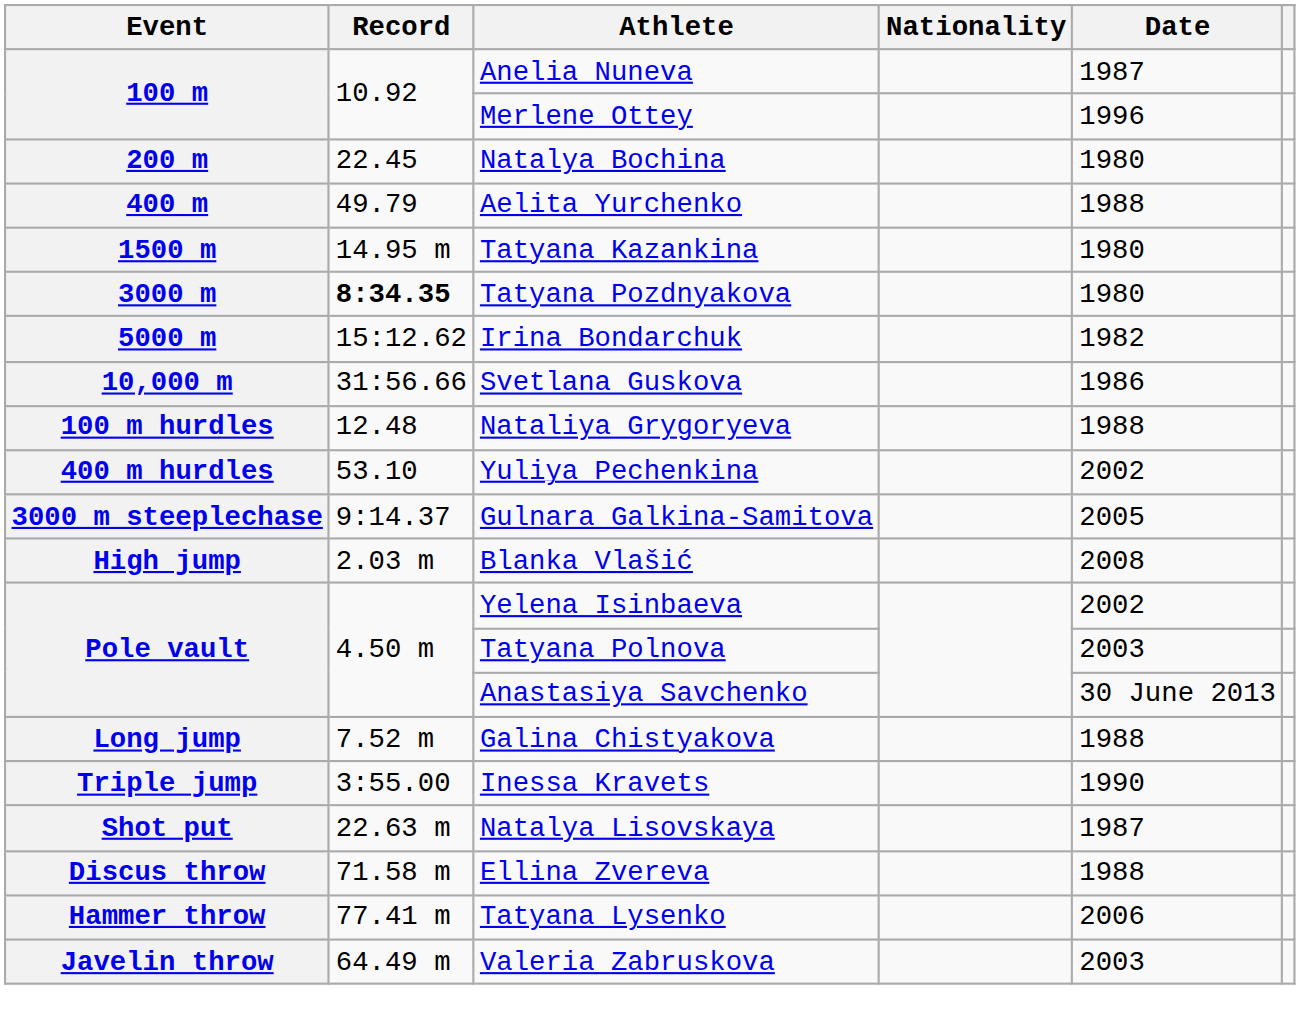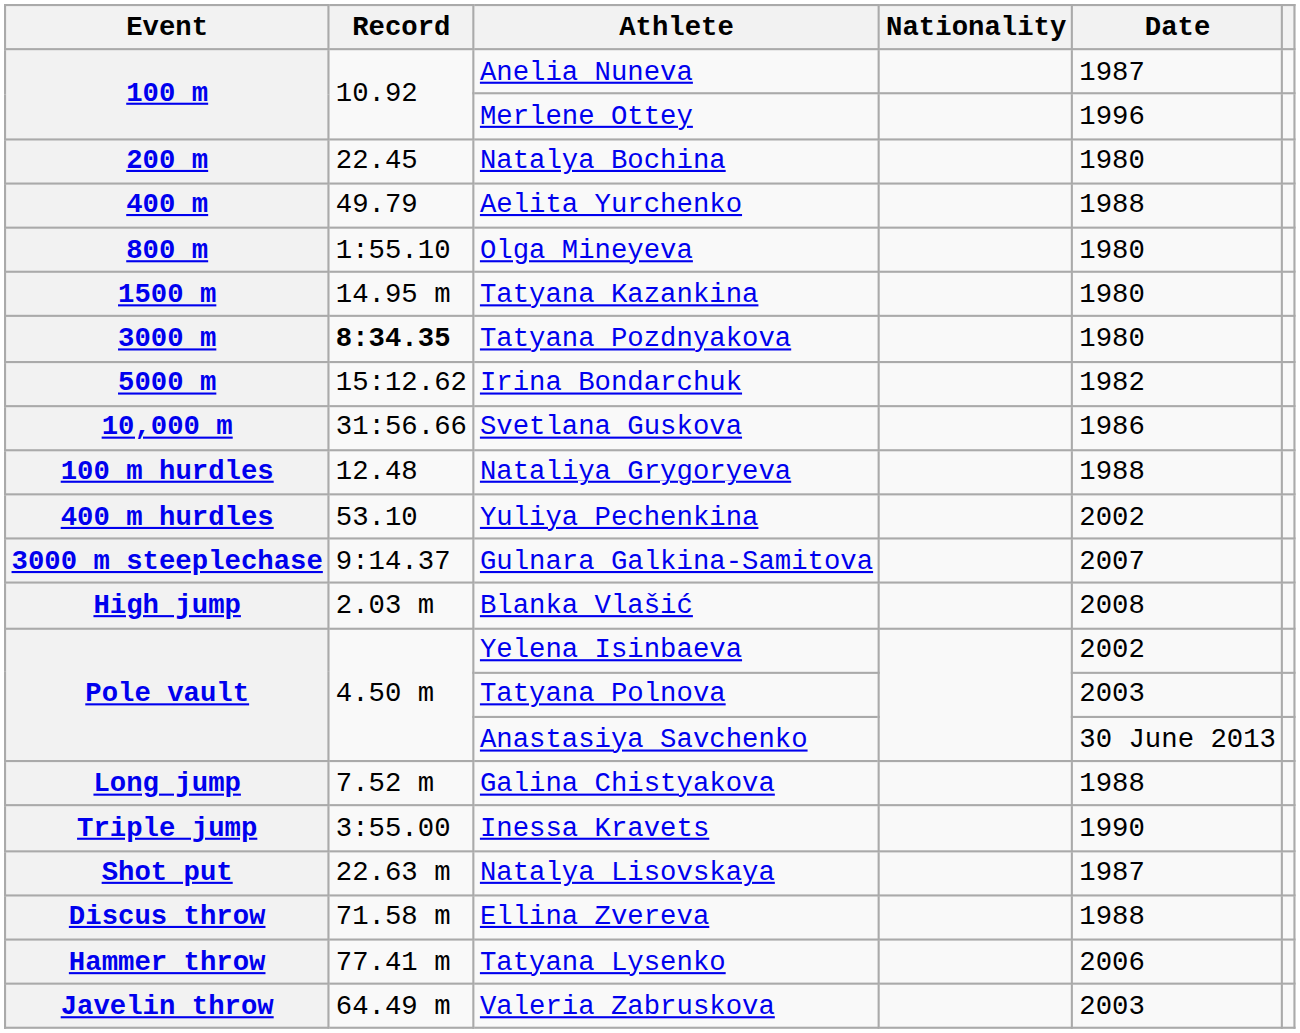 <table class="wikitable plainrowheaders sticky-header">
 <tr>
 <th scope="col">Event</th>
 <th scope="col">Record</th>
 <th scope="col">Athlete</th>
 <th scope="col">Nationality</th>
 <th scope="col">Date</th>
 <th scope="col"></th>
 </tr>
 <tr>
 <th scope="rowgroup" rowspan="2"><a href='#'>100 m</a></th>
 <td rowspan="2">10.92</td>
 <td><a href='#'>Anelia Nuneva</a></td>
 <td></td>
 <td>1987</td>
 <td></td>
 </tr>
 <tr>
 <td><a href='#'>Merlene Ottey</a></td>
 <td></td>
 <td>1996</td>
 <td></td>
 </tr>
 <tr>
 <th scope="row"><a href='#'>200 m</a></th>
 <td>22.45</td>
 <td><a href='#'>Natalya Bochina</a></td>
 <td></td>
 <td>1980</td>
 <td></td>
 </tr>
 <tr>
 <th scope="row"><a href='#'>400 m</a></th>
 <td>49.79</td>
 <td><a href='#'>Aelita Yurchenko</a></td>
 <td></td>
 <td>1988</td>
+<td></td>
+</tr>
+<tr>
+<th scope="row"><a href='#'>800 m</a></th>
+<td>1:55.10</td>
+<td><a href='#'>Olga Mineyeva</a></td>
+<td></td>
+<td>1980</td>
 <td></td>
 </tr>
 <tr>
 <th scope="row"><a href='#'>1500 m</a></th>
 <td>14.95 m</td>
 <td><a href='#'>Tatyana Kazankina</a></td>
 <td></td>
 <td>1980</td>
 <td></td>
 </tr>
 <tr>
 <th scope="row"><a href='#'>3000 m</a></th>
 <td><strong>8:34.35</strong></td>
 <td><a href='#'>Tatyana Pozdnyakova</a></td>
 <td></td>
 <td>1980</td>
 <td></td>
 </tr>
 <tr>
 <th scope="row"><a href='#'>5000 m</a></th>
 <td>15:12.62</td>
 <td><a href='#'>Irina Bondarchuk</a></td>
 <td></td>
 <td>1982</td>
 <td></td>
 </tr>
 <tr>
 <th scope="row"><a href='#'>10,000 m</a></th>
 <td>31:56.66</td>
 <td><a href='#'>Svetlana Guskova</a></td>
 <td></td>
 <td>1986</td>
 <td></td>
 </tr>
 <tr>
 <th scope="row"><a href='#'>100 m hurdles</a></th>
 <td>12.48</td>
 <td><a href='#'>Nataliya Grygoryeva</a></td>
 <td></td>
 <td>1988</td>
 <td></td>
 </tr>
 <tr>
 <th scope="row"><a href='#'>400 m hurdles</a></th>
 <td>53.10</td>
 <td><a href='#'>Yuliya Pechenkina</a></td>
 <td></td>
 <td>2002</td>
 <td></td>
 </tr>
 <tr>
 <th scope="row"><a href='#'>3000 m steeplechase</a></th>
 <td>9:14.37</td>
 <td><a href='#'>Gulnara Galkina-Samitova</a></td>
 <td></td>
-<td>2005</td>
+<td>2007</td>
 <td></td>
 </tr>
 <tr>
 <th scope="row"><a href='#'>High jump</a></th>
 <td>2.03 m</td>
 <td><a href='#'>Blanka Vlašić</a></td>
 <td></td>
 <td>2008</td>
 <td></td>
 </tr>
 <tr>
 <th scope="rowgroup" rowspan="3"><a href='#'>Pole vault</a></th>
 <td rowspan="3">4.50 m</td>
 <td><a href='#'>Yelena Isinbaeva</a></td>
 <td rowspan="3"></td>
 <td>2002</td>
 <td></td>
 </tr>
 <tr>
 <td><a href='#'>Tatyana Polnova</a></td>
 <td>2003</td>
 <td></td>
 </tr>
 <tr>
 <td><a href='#'>Anastasiya Savchenko</a></td>
 <td>30 June 2013</td>
 <td></td>
 </tr>
 <tr>
 <th scope="row"><a href='#'>Long jump</a></th>
 <td>7.52 m</td>
 <td><a href='#'>Galina Chistyakova</a></td>
 <td></td>
 <td>1988</td>
 <td></td>
 </tr>
 <tr>
 <th scope="row"><a href='#'>Triple jump</a></th>
 <td>3:55.00</td>
 <td><a href='#'>Inessa Kravets</a></td>
 <td></td>
 <td>1990</td>
 <td></td>
 </tr>
 <tr>
 <th scope="row"><a href='#'>Shot put</a></th>
 <td>22.63 m</td>
 <td><a href='#'>Natalya Lisovskaya</a></td>
 <td></td>
 <td>1987</td>
 <td></td>
 </tr>
 <tr>
 <th scope="row"><a href='#'>Discus throw</a></th>
 <td>71.58 m</td>
 <td><a href='#'>Ellina Zvereva</a></td>
 <td></td>
 <td>1988</td>
 <td></td>
 </tr>
 <tr>
 <th scope="row"><a href='#'>Hammer throw</a></th>
 <td>77.41 m</td>
 <td><a href='#'>Tatyana Lysenko</a></td>
 <td></td>
 <td>2006</td>
 <td></td>
 </tr>
 <tr>
 <th scope="row"><a href='#'>Javelin throw</a></th>
 <td>64.49 m</td>
 <td><a href='#'>Valeria Zabruskova</a></td>
 <td></td>
 <td>2003</td>
 <td></td>
 </tr>
 </table>
